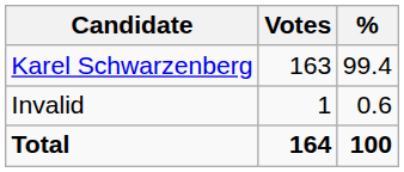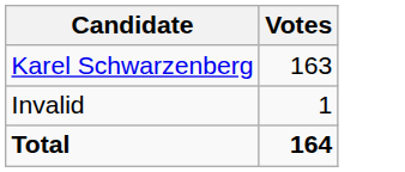 <table class=wikitable style=text-align:right>
 <tr>
 <th>Candidate</th>
 <th>Votes</th>
-<th>%</th>
 </tr>
 <tr>
 <td align=left><a href='#'>Karel Schwarzenberg</a></td>
 <td>163</td>
-<td>99.4</td>
 </tr>
 <tr>
 <td align=left>Invalid</td>
 <td>1</td>
-<td>0.6</td>
 </tr>
 <tr>
 <td align=left><strong>Total</strong></td>
 <td><strong>164</strong></td>
-<td><strong>100</strong></td>
 </tr>
 </table>
